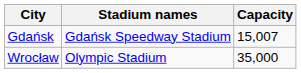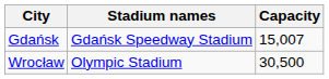 <table class="wikitable">
 <tr>
 <th>City</th>
 <th>Stadium names</th>
 <th>Capacity</th>
 </tr>
 <tr>
 <td><a href='#'>Gdańsk</a></td>
 <td><a href='#'>Gdańsk Speedway Stadium</a></td>
 <td>15,007</td>
 </tr>
 <tr>
 <td><a href='#'>Wrocław</a></td>
 <td><a href='#'>Olympic Stadium</a></td>
-<td>35,000</td>
+<td>30,500</td>
 </tr>
 </table>
